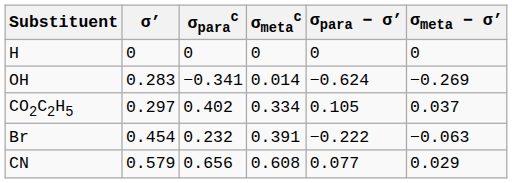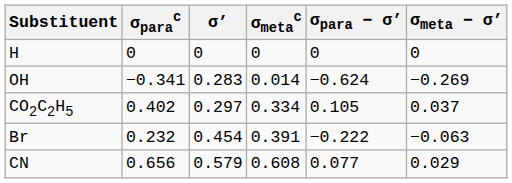 <table class=wikitable style="float: left; margin: 1em">
 <tr>
 <th>Substituent</th>
+<th>σ<sub>para</sub><sup>c</sup></th>
 <th>σ’ </th>
-<th>σ<sub>para</sub><sup>c</sup></th>
 <th>σ<sub>meta</sub><sup>c</sup></th>
 <th>σ<sub>para</sub> − σ’ </th>
 <th>σ<sub>meta</sub> − σ’ </th>
 </tr>
 <tr>
 <td>H</td>
 <td>0</td>
 <td>0</td>
 <td>0</td>
 <td>0</td>
 <td>0</td>
 </tr>
 <tr>
 <td>OH</td>
+<td>−0.341</td>
 <td>0.283</td>
-<td>−0.341</td>
 <td>0.014</td>
 <td>−0.624</td>
 <td>−0.269</td>
 </tr>
 <tr>
 <td>CO<sub>2</sub>C<sub>2</sub>H<sub>5</sub></td>
+<td>0.402</td>
 <td>0.297</td>
-<td>0.402</td>
 <td>0.334</td>
 <td>0.105</td>
 <td>0.037</td>
 </tr>
 <tr>
 <td>Br</td>
+<td>0.232</td>
 <td>0.454</td>
-<td>0.232</td>
 <td>0.391</td>
 <td>−0.222</td>
 <td>−0.063</td>
 </tr>
 <tr>
 <td>CN</td>
+<td>0.656</td>
 <td>0.579</td>
-<td>0.656</td>
 <td>0.608</td>
 <td>0.077</td>
 <td>0.029</td>
 </tr>
 </table>
